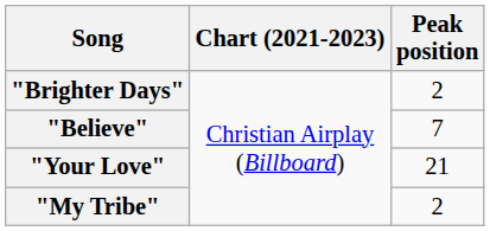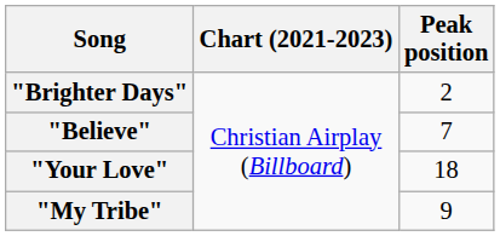 <table class="wikitable sortable plainrowheaders" style="text-align:center">
 <tr>
 <th scope="col">Song</th>
 <th scope="col">Chart (2021-2023)</th>
 <th scope="col">Peak<br>position</th>
 </tr>
 <tr>
 <th scope="row">"Brighter Days"</th>
 <td rowspan="5"><a href='#'>Christian Airplay</a><br>(<em><a href='#'>Billboard</a></em>)</td>
 <td>2</td>
 </tr>
 <tr>
 <th scope="row">"Believe"</th>
 <td>7</td>
 </tr>
 <tr>
 <th scope="row">"Your Love"</th>
-<td>21</td>
+<td>18</td>
 </tr>
 <tr>
 <th scope="row">"My Tribe"</th>
-<td>2</td>
+<td>9</td>
 </tr>
 </table>
